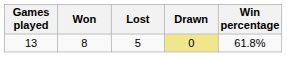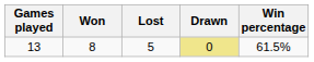 <table class="wikitable" style="text-align:center">
 <tr>
 <th width="70">Games played</th>
 <th width="70">Won</th>
 <th width="70">Lost</th>
 <th width="70">Drawn</th>
 <th width="70">Win percentage</th>
 </tr>
 <tr>
 <td>13</td>
 <td>8</td>
 <td>5</td>
 <td style="background: khaki;">0</td>
-<td>61.8%</td>
+<td>61.5%</td>
 </tr>
 </table>
